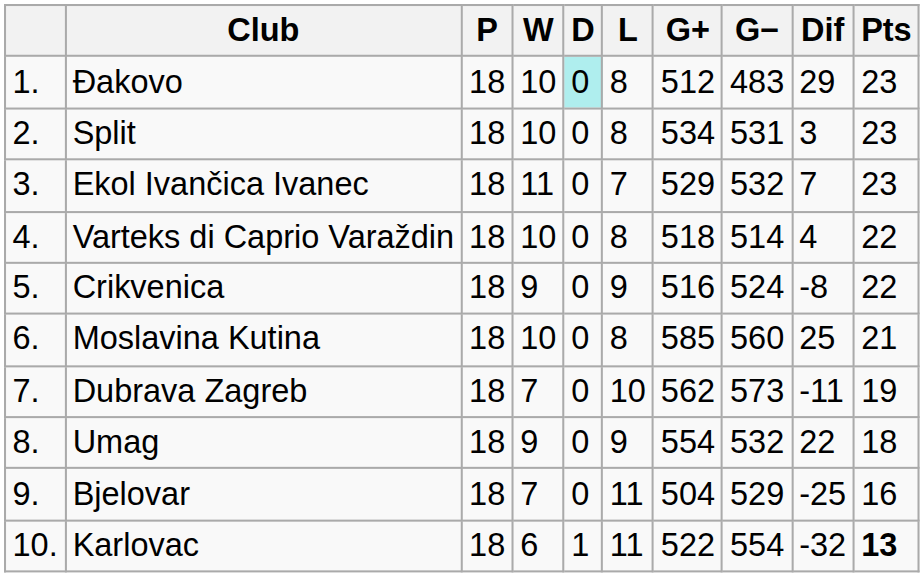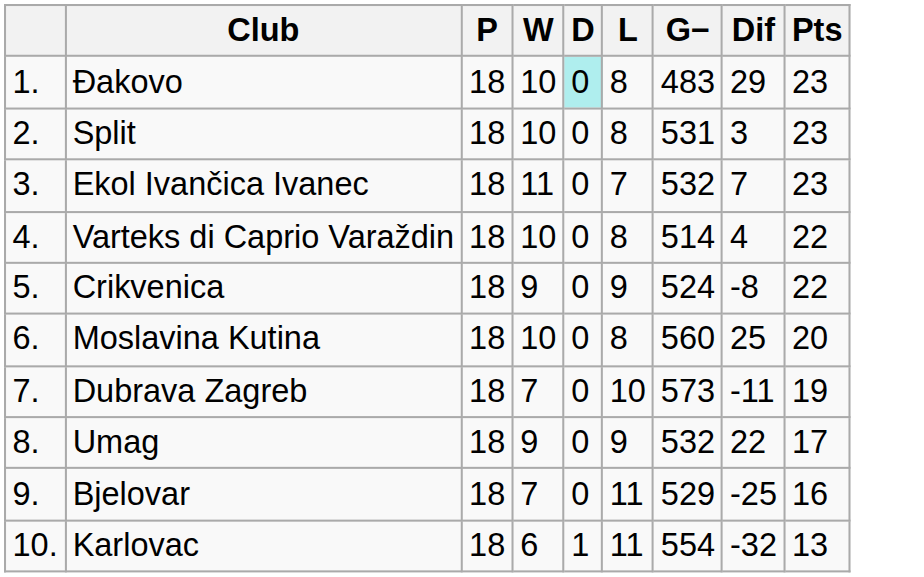 <table class="wikitable sortable">
 <tr>
 <th></th>
 <th>Club</th>
 <th>P</th>
 <th>W</th>
 <th>D</th>
 <th>L</th>
-<th>G+</th>
 <th>G−</th>
 <th>Dif</th>
 <th>Pts</th>
 </tr>
 <tr>
 <td>1.</td>
 <td>Đakovo</td>
 <td>18</td>
 <td>10</td>
 <td style="background: paleturquoise;">0</td>
 <td>8</td>
-<td>512</td>
 <td>483</td>
 <td>29</td>
 <td>23</td>
 </tr>
 <tr>
 <td>2.</td>
 <td>Split</td>
 <td>18</td>
 <td>10</td>
 <td>0</td>
 <td>8</td>
-<td>534</td>
 <td>531</td>
 <td>3</td>
 <td>23</td>
 </tr>
 <tr>
 <td>3.</td>
 <td>Ekol Ivančica Ivanec</td>
 <td>18</td>
 <td>11</td>
 <td>0</td>
 <td>7</td>
-<td>529</td>
 <td>532</td>
 <td>7</td>
 <td>23</td>
 </tr>
 <tr>
 <td>4.</td>
 <td>Varteks di Caprio Varaždin</td>
 <td>18</td>
 <td>10</td>
 <td>0</td>
 <td>8</td>
-<td>518</td>
 <td>514</td>
 <td>4</td>
 <td>22</td>
 </tr>
 <tr>
 <td>5.</td>
 <td>Crikvenica</td>
 <td>18</td>
 <td>9</td>
 <td>0</td>
 <td>9</td>
-<td>516</td>
 <td>524</td>
 <td>-8</td>
 <td>22</td>
 </tr>
 <tr>
 <td>6.</td>
 <td>Moslavina Kutina</td>
 <td>18</td>
 <td>10</td>
 <td>0</td>
 <td>8</td>
-<td>585</td>
 <td>560</td>
 <td>25</td>
-<td>21</td>
+<td>20</td>
 </tr>
 <tr>
 <td>7.</td>
 <td>Dubrava Zagreb</td>
 <td>18</td>
 <td>7</td>
 <td>0</td>
 <td>10</td>
-<td>562</td>
 <td>573</td>
 <td>-11</td>
 <td>19</td>
 </tr>
 <tr>
 <td>8.</td>
 <td>Umag</td>
 <td>18</td>
 <td>9</td>
 <td>0</td>
 <td>9</td>
-<td>554</td>
 <td>532</td>
 <td>22</td>
-<td>18</td>
+<td>17</td>
 </tr>
 <tr>
 <td>9.</td>
 <td>Bjelovar</td>
 <td>18</td>
 <td>7</td>
 <td>0</td>
 <td>11</td>
-<td>504</td>
 <td>529</td>
 <td>-25</td>
 <td>16</td>
 </tr>
 <tr>
 <td>10.</td>
 <td>Karlovac</td>
 <td>18</td>
 <td>6</td>
 <td>1</td>
 <td>11</td>
-<td>522</td>
 <td>554</td>
 <td>-32</td>
-<td><strong>13</strong></td>
+<td>13</td>
 </tr>
 </table>
